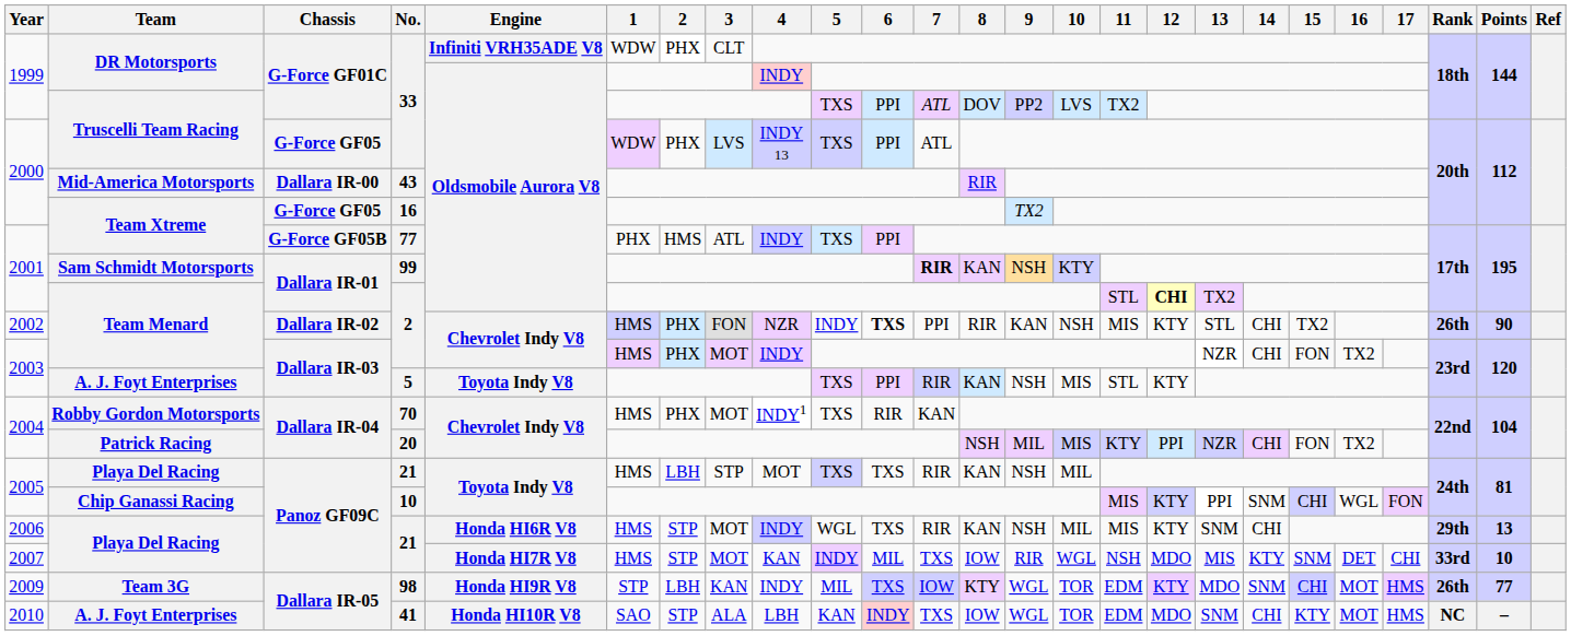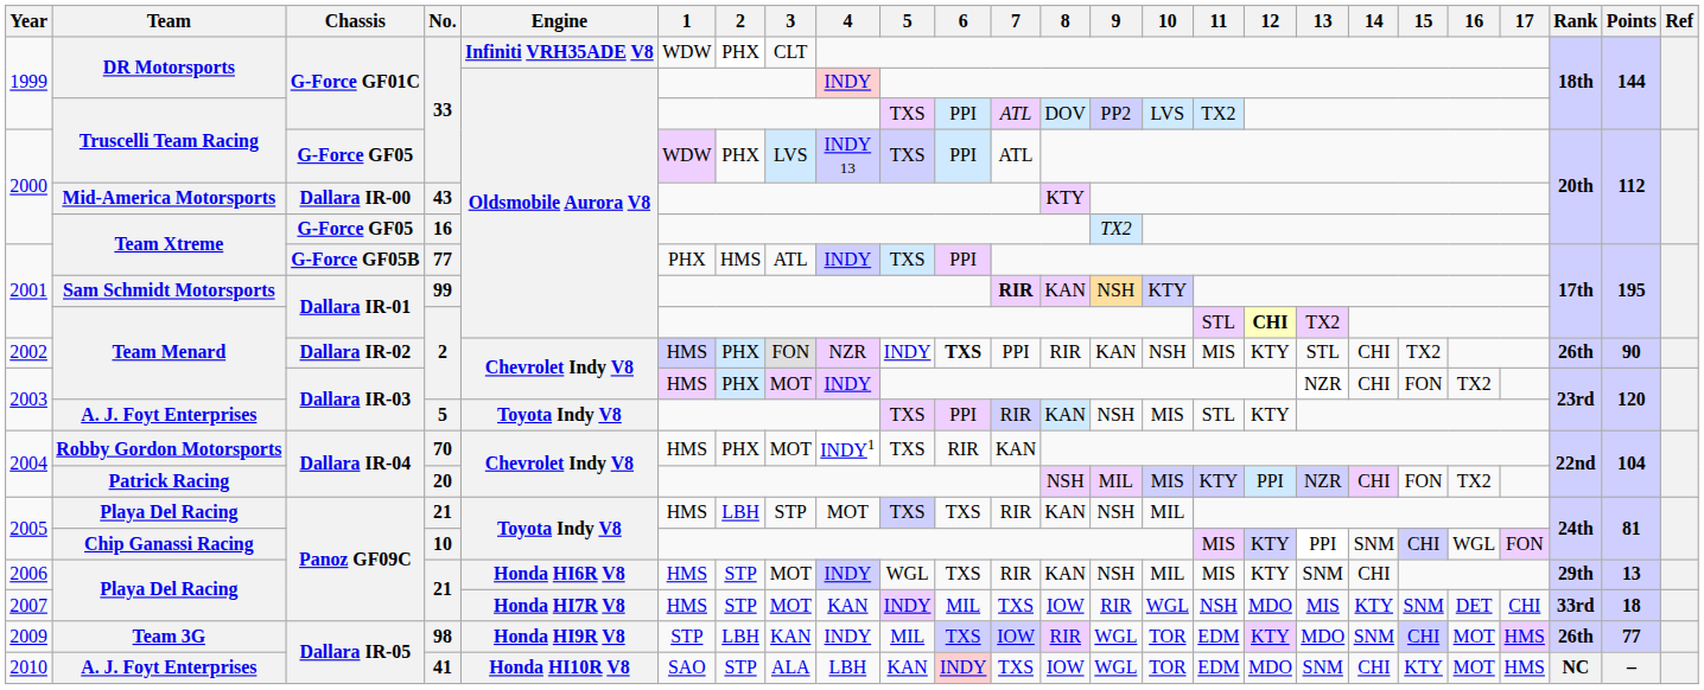 <table class="wikitable" style="text-align:center; font-size:90%">
 <tr>
 <th>Year</th>
 <th>Team</th>
 <th>Chassis</th>
 <th>No.</th>
 <th>Engine</th>
 <th>1</th>
 <th>2</th>
 <th>3</th>
 <th>4</th>
 <th>5</th>
 <th>6</th>
 <th>7</th>
 <th>8</th>
 <th>9</th>
 <th>10</th>
 <th>11</th>
 <th>12</th>
 <th>13</th>
 <th>14</th>
 <th>15</th>
 <th>16</th>
 <th>17</th>
 <th>Rank</th>
 <th>Points</th>
 <th>Ref</th>
 </tr>
 <tr>
 <td rowspan=3><a href='#'>1999</a></td>
 <th rowspan=2><a href='#'>DR Motorsports</a></th>
 <th rowspan=3><a href='#'>G-Force</a> GF01C</th>
 <th rowspan=4>33</th>
 <th><a href='#'>Infiniti</a> <a href='#'>VRH35ADE</a> <a href='#'>V8</a></th>
 <td>WDW</td>
 <td style="background:#FFFFFF;">PHX<br></td>
 <td>CLT</td>
 <td colspan=14></td>
 <th rowspan=3 style="background:#CFCFFF;"><strong>18th</strong></th>
 <th rowspan=3 style="background:#CFCFFF;"><strong>144</strong></th>
 <th rowspan=3></th>
 </tr>
 <tr>
 <th rowspan=8><a href='#'>Oldsmobile</a> <a href='#'>Aurora</a> <a href='#'>V8</a></th>
 <td colspan=3></td>
 <td style="background:#FFCFCF;"><a href='#'>INDY</a><br></td>
 <td colspan=13></td>
 </tr>
 <tr>
 <th rowspan=2><a href='#'>Truscelli Team Racing</a></th>
 <td colspan=4></td>
 <td style="background:#EFCFFF;">TXS<br></td>
 <td style="background:#CFEAFF;">PPI<br></td>
 <td style="background:#EFCFFF;"><em>ATL</em><br></td>
 <td style="background:#CFEAFF;">DOV<br></td>
 <td style="background:#CFCFFF;">PP2<br></td>
 <td style="background:#CFEAFF;">LVS<br></td>
 <td style="background:#CFEAFF;">TX2<br></td>
 <td colspan=6></td>
 </tr>
 <tr>
 <td rowspan=3><a href='#'>2000</a></td>
 <th><a href='#'>G-Force</a> GF05</th>
 <td style="background:#EFCFFF;">WDW<br></td>
 <td>PHX</td>
 <td style="background:#CFEAFF;">LVS<br></td>
 <td style="background:#CFCFFF;"><a href='#'>INDY</a><br><small>13<br></small></td>
 <td style="background:#CFCFFF;">TXS<br></td>
 <td style="background:#CFEAFF;">PPI<br></td>
 <td>ATL</td>
 <td colspan=10></td>
 <th rowspan=3 style="background:#CFCFFF;"><strong>20th</strong></th>
 <th rowspan=3 style="background:#CFCFFF;"><strong>112</strong></th>
 <th rowspan=3></th>
 </tr>
 <tr>
 <th><a href='#'>Mid-America Motorsports</a></th>
 <th><a href='#'>Dallara</a> IR-00</th>
 <th>43</th>
 <td colspan=7></td>
-<td style="background:#EFCFFF;"><a href='#'>RIR</a><br></td>
+<td style="background:#EFCFFF;">KTY<br></td>
 <td colspan=9></td>
 </tr>
 <tr>
 <th rowspan=2><a href='#'>Team Xtreme</a></th>
 <th><a href='#'>G-Force</a> GF05</th>
 <th>16</th>
 <td colspan=8></td>
 <td style="background:#CFEAFF;"><em>TX2</em><br></td>
 <td colspan=8></td>
 </tr>
 <tr>
 <td rowspan=3><a href='#'>2001</a></td>
 <th><a href='#'>G-Force</a> GF05B</th>
 <th>77</th>
 <td>PHX</td>
 <td>HMS</td>
 <td>ATL</td>
 <td style="background:#CFCFFF;"><a href='#'>INDY</a><br></td>
 <td style="background:#CFEAFF;">TXS<br></td>
 <td style="background:#EFCFFF;">PPI<br></td>
 <td colspan=11></td>
 <th rowspan=3 style="background:#CFCFFF;"><strong>17th</strong></th>
 <th rowspan=3 style="background:#CFCFFF;"><strong>195</strong></th>
 <th rowspan=3></th>
 </tr>
 <tr>
 <th><a href='#'>Sam Schmidt Motorsports</a></th>
 <th rowspan=2><a href='#'>Dallara</a> IR-01</th>
 <th>99</th>
 <td colspan=6></td>
 <td style="background:#EFCFFF;"><strong>RIR</strong><br></td>
 <td style="background:#EFCFFF;">KAN<br></td>
 <td style="background:#FFDF9F;">NSH<br></td>
 <td style="background:#CFCFFF;">KTY<br></td>
 <td colspan=7></td>
 </tr>
 <tr>
 <th rowspan=3><a href='#'>Team Menard</a></th>
 <th rowspan=3>2</th>
 <td colspan=10></td>
 <td style="background:#EFCFFF;">STL<br></td>
 <td style="background:#FFFFBF;"><strong>CHI</strong><br></td>
 <td style="background:#EFCFFF;">TX2<br></td>
 <td colspan=4></td>
 </tr>
 <tr>
 <td><a href='#'>2002</a></td>
 <th><a href='#'>Dallara</a> IR-02</th>
 <th rowspan=2><a href='#'>Chevrolet</a> Indy <a href='#'>V8</a></th>
 <td style="background:#CFCFFF;">HMS<br></td>
 <td style="background:#CFEAFF;">PHX<br></td>
 <td style="background:#DFDFDF;">FON<br></td>
 <td style="background:#EFCFFF;">NZR<br></td>
 <td><a href='#'>INDY</a></td>
 <td><strong>TXS</strong></td>
 <td>PPI</td>
 <td>RIR</td>
 <td>KAN</td>
 <td>NSH</td>
 <td>MIS</td>
 <td>KTY</td>
 <td>STL</td>
 <td>CHI</td>
 <td>TX2</td>
 <td colspan=2></td>
 <th style="background:#CFCFFF;"><strong>26th</strong></th>
 <th style="background:#CFCFFF;"><strong>90</strong></th>
 <th></th>
 </tr>
 <tr>
 <td rowspan=2><a href='#'>2003</a></td>
 <th rowspan=2><a href='#'>Dallara</a> IR-03</th>
 <td style="background:#EFCFFF;">HMS<br></td>
 <td style="background:#CFEAFF;">PHX<br></td>
 <td style="background:#EFCFFF;">MOT<br></td>
 <td style="background:#EFCFFF;"><a href='#'>INDY</a><br></td>
 <td colspan=8></td>
 <td style="background:#FFFFFF;">NZR<br></td>
 <td>CHI</td>
 <td>FON</td>
 <td>TX2</td>
 <td></td>
 <th rowspan=2 style="background:#CFCFFF;"><strong>23rd</strong></th>
 <th rowspan=2 style="background:#CFCFFF;"><strong>120</strong></th>
 <th rowspan=2></th>
 </tr>
 <tr>
 <th><a href='#'>A. J. Foyt Enterprises</a></th>
 <th>5</th>
 <th><a href='#'>Toyota</a> Indy <a href='#'>V8</a></th>
 <td colspan=4></td>
 <td style="background:#EFCFFF;">TXS<br></td>
 <td style="background:#EFCFFF;">PPI<br></td>
 <td style="background:#CFCFFF;">RIR<br></td>
 <td style="background:#CFEAFF;">KAN<br></td>
 <td>NSH</td>
 <td>MIS</td>
 <td>STL</td>
 <td>KTY</td>
 <td colspan=5></td>
 </tr>
 <tr>
 <td rowspan=2><a href='#'>2004</a></td>
 <th><a href='#'>Robby Gordon Motorsports</a></th>
 <th rowspan=2><a href='#'>Dallara</a> IR-04</th>
 <th>70</th>
 <th rowspan=2><a href='#'>Chevrolet</a> Indy <a href='#'>V8</a></th>
 <td>HMS</td>
 <td>PHX</td>
 <td>MOT</td>
 <td style="background:#FFFFFF;"><a href='#'>INDY</a><sup>1</sup><br></td>
 <td>TXS</td>
 <td>RIR</td>
 <td>KAN</td>
 <td colspan=10></td>
 <th rowspan=2 style="background:#CFCFFF;"><strong>22nd</strong></th>
 <th rowspan=2 style="background:#CFCFFF;"><strong>104</strong></th>
 <th rowspan=2></th>
 </tr>
 <tr>
 <th><a href='#'>Patrick Racing</a></th>
 <th>20</th>
 <td colspan=7></td>
 <td style="background:#EFCFFF;">NSH<br></td>
 <td style="background:#EFCFFF;">MIL<br></td>
 <td style="background:#CFCFFF;">MIS<br></td>
 <td style="background:#CFCFFF;">KTY<br></td>
 <td style="background:#CFEAFF;">PPI<br></td>
 <td style="background:#CFCFFF;">NZR<br></td>
 <td style="background:#EFCFFF;">CHI<br></td>
 <td>FON</td>
 <td>TX2</td>
 <td></td>
 </tr>
 <tr>
 <td rowspan=2><a href='#'>2005</a></td>
 <th><a href='#'>Playa Del Racing</a></th>
 <th rowspan=4><a href='#'>Panoz</a> GF09C</th>
 <th>21</th>
 <th rowspan=2><a href='#'>Toyota</a> Indy <a href='#'>V8</a></th>
 <td>HMS</td>
 <td><a href='#'>LBH</a></td>
 <td>STP</td>
 <td>MOT</td>
 <td style="background:#CFCFFF;">TXS<br></td>
 <td>TXS</td>
 <td>RIR</td>
 <td>KAN</td>
 <td>NSH</td>
 <td>MIL</td>
 <td colspan=7></td>
 <th rowspan=2 style="background:#CFCFFF;"><strong>24th</strong></th>
 <th rowspan=2 style="background:#CFCFFF;"><strong>81</strong></th>
 <th rowspan=2></th>
 </tr>
 <tr>
 <th><a href='#'>Chip Ganassi Racing</a></th>
 <th>10</th>
 <td colspan=10></td>
 <td style="background:#EFCFFF;">MIS<br></td>
 <td style="background:#CFCFFF;">KTY<br></td>
 <td style="background:#FFFFFF;">PPI<br></td>
 <td>SNM</td>
 <td style="background:#CFCFFF;">CHI<br></td>
 <td>WGL</td>
 <td style="background:#EFCFFF;">FON<br></td>
 </tr>
 <tr>
 <td><a href='#'>2006</a></td>
 <th rowspan=2><a href='#'>Playa Del Racing</a></th>
 <th rowspan=2>21</th>
 <th><a href='#'>Honda</a> <a href='#'>HI6R</a> <a href='#'>V8</a></th>
 <td><a href='#'>HMS</a></td>
 <td><a href='#'>STP</a></td>
 <td>MOT</td>
 <td style="background:#CFCFFF;"><a href='#'>INDY</a><br></td>
 <td>WGL</td>
 <td>TXS</td>
 <td>RIR</td>
 <td>KAN</td>
 <td>NSH</td>
 <td>MIL</td>
 <td>MIS</td>
 <td>KTY</td>
 <td>SNM</td>
 <td>CHI</td>
 <td colspan=3></td>
 <td style="background:#CFCFFF;"><strong>29th</strong></td>
 <td style="background:#CFCFFF;"><strong>13</strong></td>
 <th></th>
 </tr>
 <tr>
 <td><a href='#'>2007</a></td>
 <th><a href='#'>Honda</a> <a href='#'>HI7R</a> <a href='#'>V8</a></th>
 <td><a href='#'>HMS</a></td>
 <td><a href='#'>STP</a></td>
 <td><a href='#'>MOT</a></td>
 <td><a href='#'>KAN</a></td>
 <td style="background:#EFCFFF;"><a href='#'>INDY</a><br></td>
 <td><a href='#'>MIL</a></td>
 <td><a href='#'>TXS</a></td>
 <td><a href='#'>IOW</a></td>
 <td><a href='#'>RIR</a></td>
 <td><a href='#'>WGL</a></td>
 <td><a href='#'>NSH</a></td>
 <td><a href='#'>MDO</a></td>
 <td><a href='#'>MIS</a></td>
 <td><a href='#'>KTY</a></td>
 <td><a href='#'>SNM</a></td>
 <td><a href='#'>DET</a></td>
 <td><a href='#'>CHI</a></td>
 <td style="background:#CFCFFF;"><strong>33rd</strong></td>
-<td style="background:#CFCFFF;"><strong>10</strong></td>
+<td style="background:#CFCFFF;"><strong>18</strong></td>
 <th></th>
 </tr>
 <tr>
 <td><a href='#'>2009</a></td>
 <th><a href='#'>Team 3G</a></th>
 <th rowspan=2><a href='#'>Dallara</a> IR-05</th>
 <th>98</th>
 <th><a href='#'>Honda</a> <a href='#'>HI9R</a> <a href='#'>V8</a></th>
 <td><a href='#'>STP</a></td>
 <td><a href='#'>LBH</a></td>
 <td><a href='#'>KAN</a></td>
 <td><a href='#'>INDY</a></td>
 <td><a href='#'>MIL</a></td>
 <td style="background:#CFCFFF;"><a href='#'>TXS</a><br></td>
 <td style="background:#CFCFFF;"><a href='#'>IOW</a><br></td>
-<td style="background:#EFCFFF;">KTY<br></td>
+<td style="background:#EFCFFF;"><a href='#'>RIR</a><br></td>
 <td><a href='#'>WGL</a></td>
 <td><a href='#'>TOR</a></td>
 <td><a href='#'>EDM</a></td>
 <td style="background:#EFCFFF;"><a href='#'>KTY</a><br></td>
 <td><a href='#'>MDO</a></td>
 <td><a href='#'>SNM</a></td>
 <td style="background:#CFCFFF;"><a href='#'>CHI</a><br></td>
 <td><a href='#'>MOT</a></td>
 <td style="background:#EFCFFF;"><a href='#'>HMS</a><br></td>
 <th style="background:#CFCFFF;"><strong>26th</strong></th>
 <th style="background:#CFCFFF;"><strong>77</strong></th>
 <th></th>
 </tr>
 <tr>
 <td><a href='#'>2010</a></td>
 <th><a href='#'>A. J. Foyt Enterprises</a></th>
 <th>41</th>
 <th><a href='#'>Honda</a> <a href='#'>HI10R</a> <a href='#'>V8</a></th>
 <td><a href='#'>SAO</a></td>
 <td><a href='#'>STP</a></td>
 <td><a href='#'>ALA</a></td>
 <td><a href='#'>LBH</a></td>
 <td><a href='#'>KAN</a></td>
 <td style="background:#FFCFCF;"><a href='#'>INDY</a><br></td>
 <td><a href='#'>TXS</a></td>
 <td><a href='#'>IOW</a></td>
 <td><a href='#'>WGL</a></td>
 <td><a href='#'>TOR</a></td>
 <td><a href='#'>EDM</a></td>
 <td><a href='#'>MDO</a></td>
 <td><a href='#'>SNM</a></td>
 <td><a href='#'>CHI</a></td>
 <td><a href='#'>KTY</a></td>
 <td><a href='#'>MOT</a></td>
 <td><a href='#'>HMS</a></td>
 <th>NC</th>
 <th>–</th>
 <th></th>
 </tr>
 </table>
